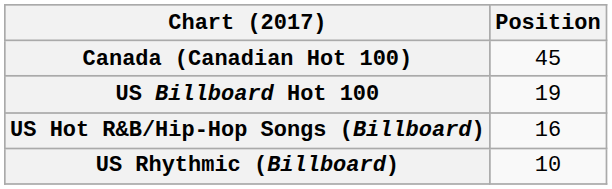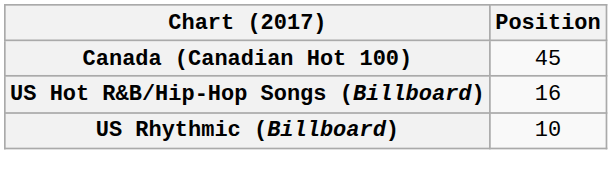 <table class="wikitable sortable plainrowheaders" style="text-align:center;">
 <tr>
 <th>Chart (2017)</th>
 <th>Position</th>
 </tr>
 <tr>
 <th scope="row">Canada (Canadian Hot 100)</th>
 <td>45</td>
 </tr>
 <tr>
-<th scope="row">US <em>Billboard</em> Hot 100</th>
-<td>19</td>
-</tr>
-<tr>
 <th scope="row">US Hot R&B/Hip-Hop Songs (<em>Billboard</em>)</th>
 <td>16</td>
 </tr>
 <tr>
 <th scope="row">US Rhythmic (<em>Billboard</em>)</th>
 <td>10</td>
 </tr>
 </table>
